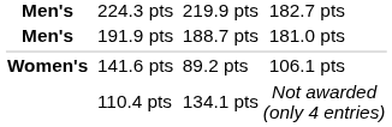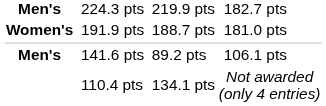 <table>
 <tr>
 <th scope=row>Men's </th>
 <td></td>
 <td>224.3 pts</td>
 <td></td>
 <td>219.9 pts</td>
 <td></td>
 <td>182.7 pts</td>
 </tr>
 <tr>
-<th scope=row>Men's </th>
+<th scope=row>Women's </th>
 <td></td>
 <td>191.9 pts</td>
 <td></td>
 <td>188.7 pts</td>
 <td></td>
 <td>181.0 pts</td>
 </tr>
 <tr bgcolor=#DDDDDD>
 <td colspan=7></td>
 </tr>
 <tr>
-<th scope=row>Women's </th>
+<th scope=row>Men's </th>
 <td></td>
 <td>141.6 pts</td>
 <td></td>
 <td>89.2 pts</td>
 <td></td>
 <td>106.1 pts</td>
 </tr>
 <tr>
 <th scope=row></th>
 <td></td>
 <td>110.4 pts</td>
 <td></td>
 <td>134.1 pts</td>
 <td align=center colspan=2><em>Not awarded<br>(only 4 entries)</em></td>
 </tr>
 </table>
